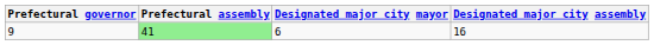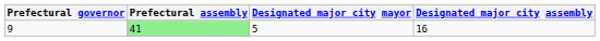 <table class="wikitable">
 <tr>
 <th>Prefectural <a href='#'>governor</a></th>
 <th>Prefectural <a href='#'>assembly</a></th>
 <th><a href='#'>Designated major city</a> <a href='#'>mayor</a></th>
 <th><a href='#'>Designated major city</a> <a href='#'>assembly</a></th>
 </tr>
 <tr>
 <td>9</td>
 <td style="background: lightgreen;">41</td>
-<td>6</td>
+<td>5</td>
 <td>16</td>
 </tr>
 </table>
